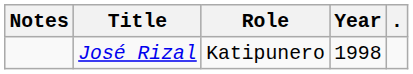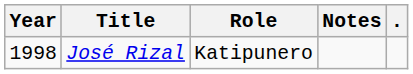 <table class="wikitable plainrowheaders sortable">
 <tr>
-<th scope="col" class="unsortable">Notes</th>
+<th scope="col">Year</th>
 <th scope="col">Title</th>
 <th scope="col" class="unsortable">Role</th>
-<th scope="col">Year</th>
+<th scope="col" class="unsortable">Notes</th>
 <th scope="col" class="unsortable">.</th>
 </tr>
 <tr>
-<td></td>
+<td>1998</td>
 <td><em><a href='#'>José Rizal</a></em></td>
 <td>Katipunero</td>
-<td>1998</td>
+<td></td>
 <td></td>
 </tr>
 </table>
